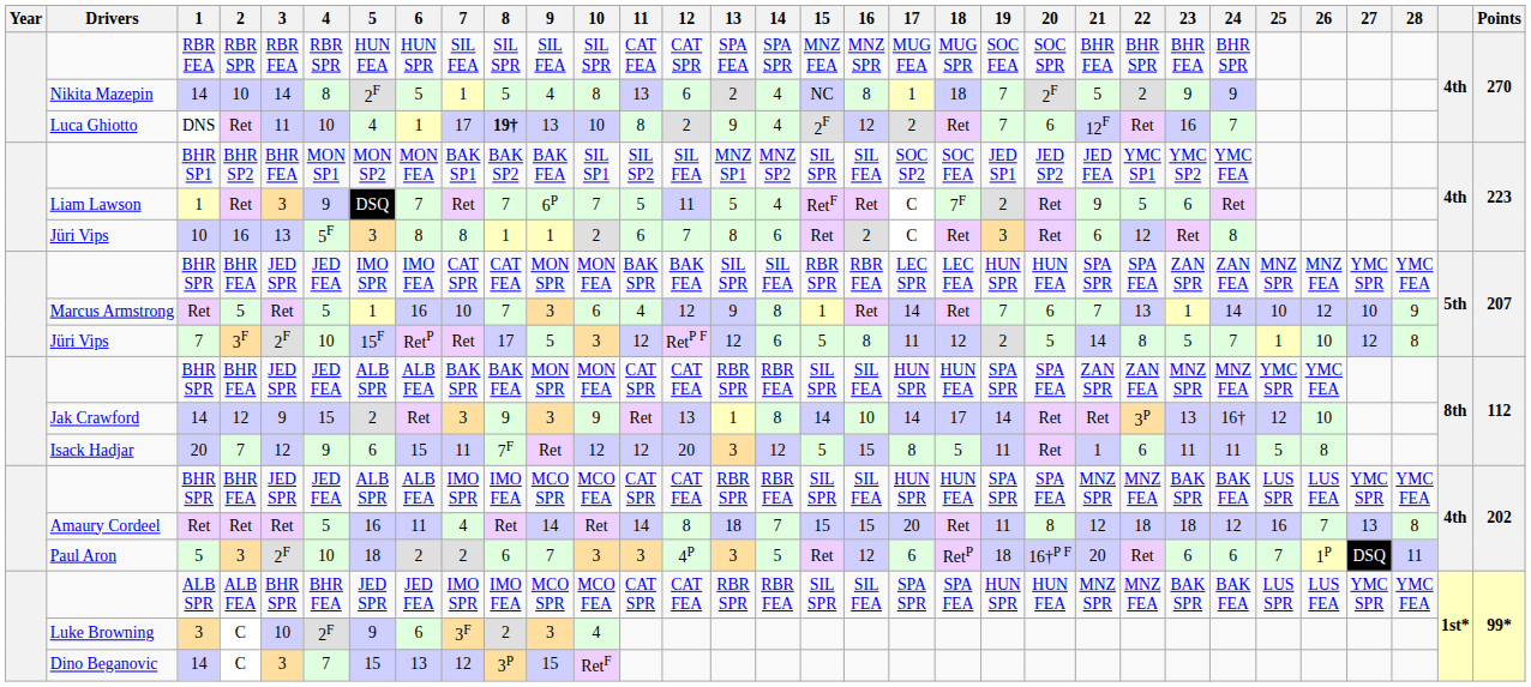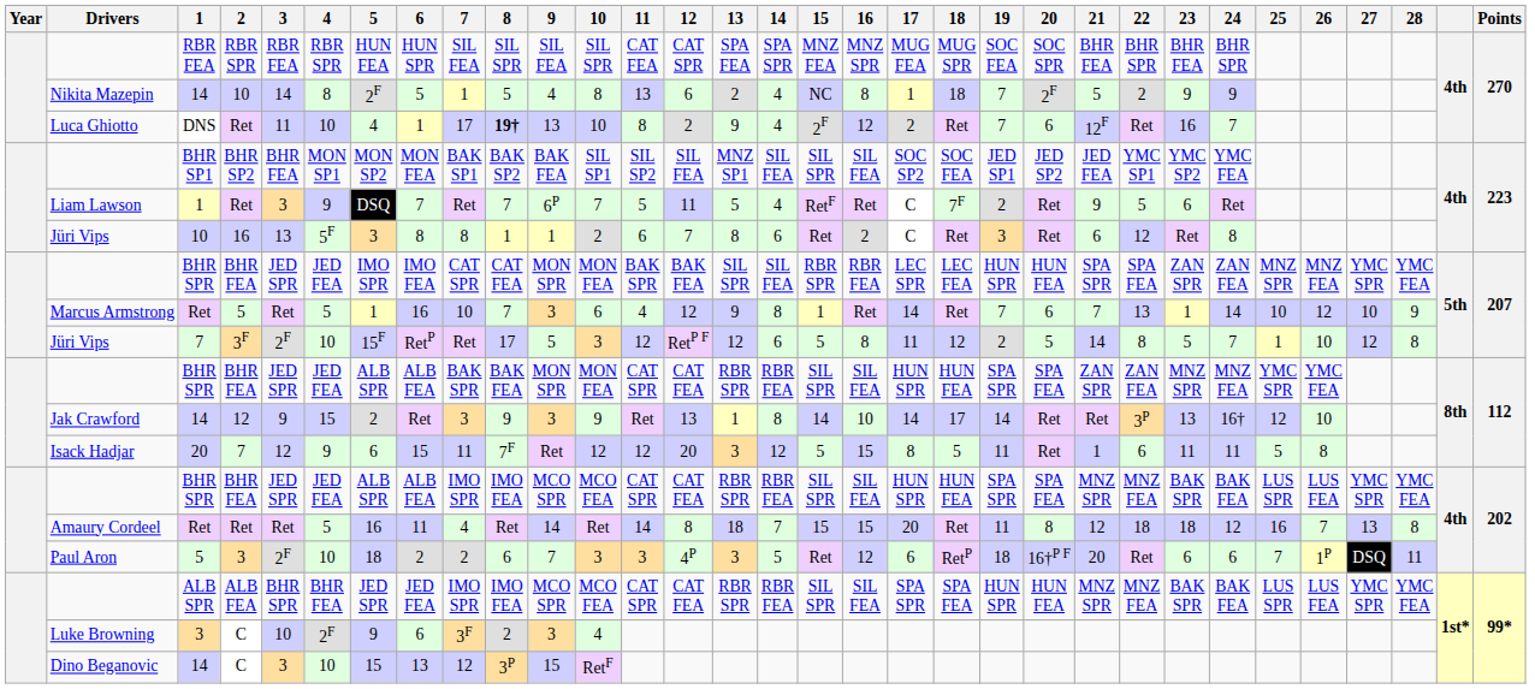 <table class="wikitable" style="text-align:center; font-size:85%;">
 <tr>
 <th>Year</th>
 <th>Drivers</th>
 <th>1</th>
 <th>2</th>
 <th>3</th>
 <th>4</th>
 <th>5</th>
 <th>6</th>
 <th>7</th>
 <th>8</th>
 <th>9</th>
 <th>10</th>
 <th>11</th>
 <th>12</th>
 <th>13</th>
 <th>14</th>
 <th>15</th>
 <th>16</th>
 <th>17</th>
 <th>18</th>
 <th>19</th>
 <th>20</th>
 <th>21</th>
 <th>22</th>
 <th>23</th>
 <th>24</th>
 <th>25</th>
 <th>26</th>
 <th>27</th>
 <th>28</th>
 <th></th>
 <th>Points</th>
 </tr>
 <tr>
 <th rowspan=3></th>
 <td></td>
 <td><a href='#'>RBR<br>FEA</a></td>
 <td><a href='#'>RBR<br>SPR</a></td>
 <td><a href='#'>RBR<br>FEA</a></td>
 <td><a href='#'>RBR<br>SPR</a></td>
 <td><a href='#'>HUN<br>FEA</a></td>
 <td><a href='#'>HUN<br>SPR</a></td>
 <td><a href='#'>SIL<br>FEA</a></td>
 <td><a href='#'>SIL<br>SPR</a></td>
 <td><a href='#'>SIL<br>FEA</a></td>
 <td><a href='#'>SIL<br>SPR</a></td>
 <td><a href='#'>CAT<br>FEA</a></td>
 <td><a href='#'>CAT<br>SPR</a></td>
 <td><a href='#'>SPA<br>FEA</a></td>
 <td><a href='#'>SPA<br>SPR</a></td>
 <td><a href='#'>MNZ<br>FEA</a></td>
 <td><a href='#'>MNZ<br>SPR</a></td>
 <td><a href='#'>MUG<br>FEA</a></td>
 <td><a href='#'>MUG<br>SPR</a></td>
 <td><a href='#'>SOC<br>FEA</a></td>
 <td><a href='#'>SOC<br>SPR</a></td>
 <td><a href='#'>BHR<br>FEA</a></td>
 <td><a href='#'>BHR<br>SPR</a></td>
 <td><a href='#'>BHR<br>FEA</a></td>
 <td><a href='#'>BHR<br>SPR</a></td>
 <td></td>
 <td></td>
 <td></td>
 <td></td>
 <th rowspan=3>4th</th>
 <th rowspan=3>270</th>
 </tr>
 <tr>
 <td align=left> <a href='#'>Nikita Mazepin</a></td>
 <td style="background:#CFCFFF;">14</td>
 <td style="background:#CFCFFF;">10</td>
 <td style="background:#CFCFFF;">14</td>
 <td style="background:#DFFFDF;">8</td>
 <td style="background:#DFDFDF;">2<span><sup>F</sup></span></td>
 <td style="background:#DFFFDF;">5</td>
 <td style="background:#FFFFBF;">1</td>
 <td style="background:#DFFFDF;">5</td>
 <td style="background:#DFFFDF;">4</td>
 <td style="background:#DFFFDF;">8</td>
 <td style="background:#CFCFFF;">13</td>
 <td style="background:#DFFFDF;">6</td>
 <td style="background:#DFDFDF;">2</td>
 <td style="background:#DFFFDF;">4</td>
 <td style="background:#CFCFFF;">NC</td>
 <td style="background:#DFFFDF;">8</td>
 <td style="background:#FFFFBF;">1</td>
 <td style="background:#CFCFFF;">18</td>
 <td style="background:#DFFFDF;">7</td>
 <td style="background:#DFDFDF;">2<span><sup>F</sup></span></td>
 <td style="background:#DFFFDF;">5</td>
 <td style="background:#DFDFDF;">2</td>
 <td style="background:#DFFFDF;">9</td>
 <td style="background:#CFCFFF;">9</td>
 <td></td>
 <td></td>
 <td></td>
 <td></td>
 </tr>
 <tr>
 <td align=left> <a href='#'>Luca Ghiotto</a></td>
 <td style="background:#FFFFFF;">DNS</td>
 <td style="background:#EFCFFF;">Ret</td>
 <td style="background:#CFCFFF;">11</td>
 <td style="background:#CFCFFF;">10</td>
 <td style="background:#DFFFDF;">4</td>
 <td style="background:#FFFFBF;">1</td>
 <td style="background:#CFCFFF;">17</td>
 <td style="background:#CFCFFF;"><strong>19†</strong></td>
 <td style="background:#CFCFFF;">13</td>
 <td style="background:#CFCFFF;">10</td>
 <td style="background:#DFFFDF;">8</td>
 <td style="background:#DFDFDF;">2</td>
 <td style="background:#DFFFDF;">9</td>
 <td style="background:#DFFFDF;">4</td>
 <td style="background:#DFDFDF;">2<span><sup>F</sup></span></td>
 <td style="background:#CFCFFF;">12</td>
 <td style="background:#DFDFDF;">2</td>
 <td style="background:#EFCFFF;">Ret</td>
 <td style="background:#DFFFDF;">7</td>
 <td style="background:#DFFFDF;">6</td>
 <td style="background:#CFCFFF;">12<span><sup>F</sup></span></td>
 <td style="background:#EFCFFF;">Ret</td>
 <td style="background:#CFCFFF;">16</td>
 <td style="background:#DFFFDF;">7</td>
 <td></td>
 <td></td>
 <td></td>
 <td></td>
 </tr>
 <tr>
 <th rowspan=3></th>
 <td></td>
 <td><a href='#'>BHR<br>SP1</a></td>
 <td><a href='#'>BHR<br>SP2</a></td>
 <td><a href='#'>BHR<br>FEA</a></td>
 <td><a href='#'>MON<br>SP1</a></td>
 <td><a href='#'>MON<br>SP2</a></td>
 <td><a href='#'>MON<br>FEA</a></td>
 <td><a href='#'>BAK<br>SP1</a></td>
 <td><a href='#'>BAK<br>SP2</a></td>
 <td><a href='#'>BAK<br>FEA</a></td>
 <td><a href='#'>SIL<br>SP1</a></td>
 <td><a href='#'>SIL<br>SP2</a></td>
 <td><a href='#'>SIL<br>FEA</a></td>
 <td><a href='#'>MNZ<br>SP1</a></td>
-<td><a href='#'>MNZ<br>SP2</a></td>
+<td><a href='#'>SIL<br>FEA</a></td>
 <td><a href='#'>SIL<br>SPR</a></td>
 <td><a href='#'>SIL<br>FEA</a></td>
 <td><a href='#'>SOC<br>SP2</a></td>
 <td><a href='#'>SOC<br>FEA</a></td>
 <td><a href='#'>JED<br>SP1</a></td>
 <td><a href='#'>JED<br>SP2</a></td>
 <td><a href='#'>JED<br>FEA</a></td>
 <td><a href='#'>YMC<br>SP1</a></td>
 <td><a href='#'>YMC<br>SP2</a></td>
 <td><a href='#'>YMC<br>FEA</a></td>
 <td></td>
 <td></td>
 <td></td>
 <td></td>
 <th rowspan=3>4th</th>
 <th rowspan=3>223</th>
 </tr>
 <tr>
 <td align=left> <a href='#'>Liam Lawson</a></td>
 <td style="background:#FFFFBF;">1</td>
 <td style="background:#EFCFFF;">Ret</td>
 <td style="background:#FFDF9F;">3</td>
 <td style="background:#CFCFFF;">9</td>
 <td style="background-color:#000000;color:white">DSQ</td>
 <td style="background:#DFFFDF;">7</td>
 <td style="background:#EFCFFF;">Ret</td>
 <td style="background:#DFFFDF;">7</td>
 <td style="background:#DFFFDF;">6<span><sup>P</sup></span></td>
 <td style="background:#DFFFDF;">7</td>
 <td style="background:#DFFFDF;">5</td>
 <td style="background:#CFCFFF;">11</td>
 <td style="background:#DFFFDF;">5</td>
 <td style="background:#DFFFDF;">4</td>
 <td style="background:#EFCFFF;">Ret<span><sup>F</sup></span></td>
 <td style="background:#EFCFFF;">Ret</td>
 <td style="background:#FFFFFF;">C</td>
 <td style="background:#DFFFDF;">7<span><sup>F</sup></span></td>
 <td style="background:#DFDFDF;">2</td>
 <td style="background:#EFCFFF;">Ret</td>
 <td style="background:#DFFFDF;">9</td>
 <td style="background:#DFFFDF;">5</td>
 <td style="background:#DFFFDF;">6</td>
 <td style="background:#EFCFFF;">Ret</td>
 <td></td>
 <td></td>
 <td></td>
 <td></td>
 </tr>
 <tr>
 <td align=left> <a href='#'>Jüri Vips</a></td>
 <td style="background:#CFCFFF;">10</td>
 <td style="background:#CFCFFF;">16</td>
 <td style="background:#CFCFFF;">13</td>
 <td style="background:#DFFFDF;">5<span><sup>F</sup></span></td>
 <td style="background:#FFDF9F;">3</td>
 <td style="background:#DFFFDF;">8</td>
 <td style="background:#DFFFDF;">8</td>
 <td style="background:#FFFFBF;">1</td>
 <td style="background:#FFFFBF;">1</td>
 <td style="background:#DFDFDF;">2</td>
 <td style="background:#DFFFDF;">6</td>
 <td style="background:#DFFFDF;">7</td>
 <td style="background:#DFFFDF;">8</td>
 <td style="background:#DFFFDF;">6</td>
 <td style="background:#EFCFFF;">Ret</td>
 <td style="background:#DFDFDF;">2</td>
 <td style="background:#FFFFFF;">C</td>
 <td style="background:#EFCFFF;">Ret</td>
 <td style="background:#FFDF9F;">3</td>
 <td style="background:#EFCFFF;">Ret</td>
 <td style="background:#DFFFDF;">6</td>
 <td style="background:#CFCFFF;">12</td>
 <td style="background:#EFCFFF;">Ret</td>
 <td style="background:#DFFFDF;">8</td>
 <td></td>
 <td></td>
 <td></td>
 <td></td>
 </tr>
 <tr>
 <th rowspan=3></th>
 <td></td>
 <td><a href='#'>BHR<br>SPR</a></td>
 <td><a href='#'>BHR<br>FEA</a></td>
 <td><a href='#'>JED<br>SPR</a></td>
 <td><a href='#'>JED<br>FEA</a></td>
 <td><a href='#'>IMO<br>SPR</a></td>
 <td><a href='#'>IMO<br>FEA</a></td>
 <td><a href='#'>CAT<br>SPR</a></td>
 <td><a href='#'>CAT<br>FEA</a></td>
 <td><a href='#'>MON<br>SPR</a></td>
 <td><a href='#'>MON<br>FEA</a></td>
 <td><a href='#'>BAK<br>SPR</a></td>
 <td><a href='#'>BAK<br>FEA</a></td>
 <td><a href='#'>SIL<br>SPR</a></td>
 <td><a href='#'>SIL<br>FEA</a></td>
 <td><a href='#'>RBR<br>SPR</a></td>
 <td><a href='#'>RBR<br>FEA</a></td>
 <td><a href='#'>LEC<br>SPR</a></td>
 <td><a href='#'>LEC<br>FEA</a></td>
 <td><a href='#'>HUN<br>SPR</a></td>
 <td><a href='#'>HUN<br>FEA</a></td>
 <td><a href='#'>SPA<br>SPR</a></td>
 <td><a href='#'>SPA<br>FEA</a></td>
 <td><a href='#'>ZAN<br>SPR</a></td>
 <td><a href='#'>ZAN<br>FEA</a></td>
 <td><a href='#'>MNZ<br>SPR</a></td>
 <td><a href='#'>MNZ<br>FEA</a></td>
 <td><a href='#'>YMC<br>SPR</a></td>
 <td><a href='#'>YMC<br>FEA</a></td>
 <th rowspan=3 style="background:#;">5th</th>
 <th rowspan=3 style="background:#;">207</th>
 </tr>
 <tr>
 <td align=left nowrap> <a href='#'>Marcus Armstrong</a></td>
 <td style="background:#EFCFFF;">Ret</td>
 <td style="background:#DFFFDF;">5</td>
 <td style="background:#EFCFFF;">Ret</td>
 <td style="background:#DFFFDF;">5</td>
 <td style="background:#FFFFBF;">1</td>
 <td style="background:#CFCFFF;">16</td>
 <td style="background:#CFCFFF;">10</td>
 <td style="background:#DFFFDF;">7</td>
 <td style="background:#FFDF9F;">3</td>
 <td style="background:#DFFFDF;">6</td>
 <td style="background:#DFFFDF;">4</td>
 <td style="background:#CFCFFF;">12</td>
 <td style="background:#CFCFFF;">9</td>
 <td style="background:#DFFFDF;">8</td>
 <td style="background:#FFFFBF;">1</td>
 <td style="background:#EFCFFF;">Ret</td>
 <td style="background:#CFCFFF;">14</td>
 <td style="background:#EFCFFF;">Ret</td>
 <td style="background:#DFFFDF;">7</td>
 <td style="background:#DFFFDF;">6</td>
 <td style="background:#DFFFDF;">7</td>
 <td style="background:#CFCFFF;">13</td>
 <td style="background:#FFFFBF;">1</td>
 <td style="background:#CFCFFF;">14</td>
 <td style="background:#CFCFFF;">10</td>
 <td style="background:#CFCFFF;">12</td>
 <td style="background:#CFCFFF;">10</td>
 <td style="background:#DFFFDF;">9</td>
 </tr>
 <tr>
 <td align=left nowrap> <a href='#'>Jüri Vips</a></td>
 <td style="background:#DFFFDF;">7</td>
 <td style="background:#FFDF9F;">3<span><sup>F</sup></span></td>
 <td style="background:#DFDFDF;">2<span><sup>F</sup></span></td>
 <td style="background:#DFFFDF;">10</td>
 <td style="background:#CFCFFF;">15<span><sup>F</sup></span></td>
 <td style="background:#EFCFFF;">Ret<span><sup>P</sup></span></td>
 <td style="background:#EFCFFF;">Ret</td>
 <td style="background:#CFCFFF;">17</td>
 <td style="background:#DFFFDF;">5</td>
 <td style="background:#FFDF9F;">3</td>
 <td style="background:#CFCFFF;">12</td>
 <td style="background:#EFCFFF;">Ret<span><sup>P F</sup></span></td>
 <td style="background:#CFCFFF;">12</td>
 <td style="background:#DFFFDF;">6</td>
 <td style="background:#DFFFDF;">5</td>
 <td style="background:#DFFFDF;">8</td>
 <td style="background:#CFCFFF;">11</td>
 <td style="background:#CFCFFF;">12</td>
 <td style="background:#DFDFDF;">2</td>
 <td style="background:#DFFFDF;">5</td>
 <td style="background:#CFCFFF;">14</td>
 <td style="background:#DFFFDF;">8</td>
 <td style="background:#DFFFDF;">5</td>
 <td style="background:#DFFFDF;">7</td>
 <td style="background:#FFFFBF;">1</td>
 <td style="background:#DFFFDF;">10</td>
 <td style="background:#CFCFFF;">12</td>
 <td style="background:#DFFFDF;">8</td>
 </tr>
 <tr>
 <th rowspan=3></th>
 <td></td>
 <td><a href='#'>BHR<br>SPR</a></td>
 <td><a href='#'>BHR<br>FEA</a></td>
 <td><a href='#'>JED<br>SPR</a></td>
 <td><a href='#'>JED<br>FEA</a></td>
 <td><a href='#'>ALB<br>SPR</a></td>
 <td><a href='#'>ALB<br>FEA</a></td>
 <td><a href='#'>BAK<br>SPR</a></td>
 <td><a href='#'>BAK<br>FEA</a></td>
 <td><a href='#'>MON<br>SPR</a></td>
 <td><a href='#'>MON<br>FEA</a></td>
 <td><a href='#'>CAT<br>SPR</a></td>
 <td><a href='#'>CAT<br>FEA</a></td>
 <td><a href='#'>RBR<br>SPR</a></td>
 <td><a href='#'>RBR<br>FEA</a></td>
 <td><a href='#'>SIL<br>SPR</a></td>
 <td><a href='#'>SIL<br>FEA</a></td>
 <td><a href='#'>HUN<br>SPR</a></td>
 <td><a href='#'>HUN<br>FEA</a></td>
 <td><a href='#'>SPA<br>SPR</a></td>
 <td><a href='#'>SPA<br>FEA</a></td>
 <td><a href='#'>ZAN<br>SPR</a></td>
 <td><a href='#'>ZAN<br>FEA</a></td>
 <td><a href='#'>MNZ<br>SPR</a></td>
 <td><a href='#'>MNZ<br>FEA</a></td>
 <td><a href='#'>YMC<br>SPR</a></td>
 <td><a href='#'>YMC<br>FEA</a></td>
 <td></td>
 <td></td>
 <th rowspan=3 style="background:#;">8th</th>
 <th rowspan=3 style="background:#;">112</th>
 </tr>
 <tr>
 <td align=left nowrap> <a href='#'>Jak Crawford</a></td>
 <td style="background:#CFCFFF;">14</td>
 <td style="background:#CFCFFF;">12</td>
 <td style="background:#CFCFFF;">9</td>
 <td style="background:#CFCFFF;">15</td>
 <td style="background:#DFDFDF;">2</td>
 <td style="background:#EFCFFF;">Ret</td>
 <td style="background:#FFDF9F;">3</td>
 <td style="background:#DFFFDF;">9</td>
 <td style="background:#FFDF9F;">3</td>
 <td style="background:#DFFFDF;">9</td>
 <td style="background:#EFCFFF;">Ret</td>
 <td style="background:#CFCFFF;">13</td>
 <td style="background:#FFFFBF;">1</td>
 <td style="background:#DFFFDF;">8</td>
 <td style="background:#CFCFFF;">14</td>
 <td style="background:#DFFFDF;">10</td>
 <td style="background:#CFCFFF;">14</td>
 <td style="background:#CFCFFF;">17</td>
 <td style="background:#CFCFFF;">14</td>
 <td style="background:#EFCFFF;">Ret</td>
 <td style="background:#EFCFFF;">Ret</td>
 <td style="background:#FFDF9F;">3<span><sup>P</sup></span></td>
 <td style="background:#CFCFFF;">13</td>
 <td style="background:#CFCFFF;">16†</td>
 <td style="background:#CFCFFF;">12</td>
 <td style="background:#DFFFDF;">10</td>
 <td></td>
 <td></td>
 </tr>
 <tr>
 <td align=left nowrap> <a href='#'>Isack Hadjar</a></td>
 <td style="background:#CFCFFF;">20</td>
 <td style="background:#DFFFDF;">7</td>
 <td style="background:#CFCFFF;">12</td>
 <td style="background:#DFFFDF;">9</td>
 <td style="background:#DFFFDF;">6</td>
 <td style="background:#CFCFFF;">15</td>
 <td style="background:#CFCFFF;">11</td>
 <td style="background:#DFFFDF;">7<span><sup>F</sup></span></td>
 <td style="background:#EFCFFF;">Ret</td>
 <td style="background:#CFCFFF;">12</td>
 <td style="background:#CFCFFF;">12</td>
 <td style="background:#CFCFFF;">20</td>
 <td style="background:#FFDF9F;">3</td>
 <td style="background:#CFCFFF;">12</td>
 <td style="background:#DFFFDF;">5</td>
 <td style="background:#CFCFFF;">15</td>
 <td style="background:#DFFFDF;">8</td>
 <td style="background:#DFFFDF;">5</td>
 <td style="background:#CFCFFF;">11</td>
 <td style="background:#EFCFFF;">Ret</td>
 <td style="background:#CFCFFF;">1</td>
 <td style="background:#DFFFDF;">6</td>
 <td style="background:#CFCFFF;">11</td>
 <td style="background:#CFCFFF;">11</td>
 <td style="background:#DFFFDF;">5</td>
 <td style="background:#DFFFDF;">8</td>
 <td></td>
 <td></td>
 </tr>
 <tr>
 <th rowspan=3></th>
 <td></td>
 <td><a href='#'>BHR<br>SPR</a></td>
 <td><a href='#'>BHR<br>FEA</a></td>
 <td><a href='#'>JED<br>SPR</a></td>
 <td><a href='#'>JED<br>FEA</a></td>
 <td><a href='#'>ALB<br>SPR</a></td>
 <td><a href='#'>ALB<br>FEA</a></td>
 <td><a href='#'>IMO<br>SPR</a></td>
 <td><a href='#'>IMO<br>FEA</a></td>
 <td><a href='#'>MCO<br>SPR</a></td>
 <td><a href='#'>MCO<br>FEA</a></td>
 <td><a href='#'>CAT<br>SPR</a></td>
 <td><a href='#'>CAT<br>FEA</a></td>
 <td><a href='#'>RBR<br>SPR</a></td>
 <td><a href='#'>RBR<br>FEA</a></td>
 <td><a href='#'>SIL<br>SPR</a></td>
 <td><a href='#'>SIL<br>FEA</a></td>
 <td><a href='#'>HUN<br>SPR</a></td>
 <td><a href='#'>HUN<br>FEA</a></td>
 <td><a href='#'>SPA<br>SPR</a></td>
 <td><a href='#'>SPA<br>FEA</a></td>
 <td><a href='#'>MNZ<br>SPR</a></td>
 <td><a href='#'>MNZ<br>FEA</a></td>
 <td><a href='#'>BAK<br>SPR</a></td>
 <td><a href='#'>BAK<br>FEA</a></td>
 <td><a href='#'>LUS<br>SPR</a></td>
 <td><a href='#'>LUS<br>FEA</a></td>
 <td><a href='#'>YMC<br>SPR</a></td>
 <td><a href='#'>YMC<br>FEA</a></td>
 <th rowspan=3 style="background:#;">4th</th>
 <th rowspan=3 style="background:#;">202</th>
 </tr>
 <tr>
 <td align=left nowrap> <a href='#'>Amaury Cordeel</a></td>
 <td style="background:#EFCFFF;">Ret</td>
 <td style="background:#EFCFFF;">Ret</td>
 <td style="background:#EFCFFF;">Ret</td>
 <td style="background:#DFFFDF;">5</td>
 <td style="background:#CFCFFF;">16</td>
 <td style="background:#CFCFFF;">11</td>
 <td style="background:#DFFFDF;">4</td>
 <td style="background:#EFCFFF;">Ret</td>
 <td style="background:#CFCFFF;">14</td>
 <td style="background:#EFCFFF;">Ret</td>
 <td style="background:#CFCFFF;">14</td>
 <td style="background:#DFFFDF;">8</td>
 <td style="background:#CFCFFF;">18</td>
 <td style="background:#DFFFDF;">7</td>
 <td style="background:#CFCFFF;">15</td>
 <td style="background:#CFCFFF;">15</td>
 <td style="background:#CFCFFF;">20</td>
 <td style="background:#EFCFFF;">Ret</td>
 <td style="background:#CFCFFF;">11</td>
 <td style="background:#DFFFDF;">8</td>
 <td style="background:#CFCFFF;">12</td>
 <td style="background:#CFCFFF;">18</td>
 <td style="background:#CFCFFF;">18</td>
 <td style="background:#CFCFFF;">12</td>
 <td style="background:#CFCFFF;">16</td>
 <td style="background:#DFFFDF;">7</td>
 <td style="background:#CFCFFF;">13</td>
 <td style="background:#DFFFDF;">8</td>
 </tr>
 <tr>
 <td align=left nowrap> <a href='#'>Paul Aron</a></td>
 <td style="background:#DFFFDF;">5</td>
 <td style="background:#FFDF9F;">3</td>
 <td style="background:#DFDFDF;">2<span><sup>F</sup></span></td>
 <td style="background:#DFFFDF;">10</td>
 <td style="background:#CFCFFF;">18</td>
 <td style="background:#DFDFDF;">2</td>
 <td style="background:#DFDFDF;">2</td>
 <td style="background:#DFFFDF;">6</td>
 <td style="background:#DFFFDF;">7</td>
 <td style="background:#FFDF9F;">3</td>
 <td style="background:#FFDF9F;">3</td>
 <td style="background:#DFFFDF;">4<span><sup>P</sup></span></td>
 <td style="background:#FFDF9F;">3</td>
 <td style="background:#DFFFDF;">5</td>
 <td style="background:#EFCFFF;">Ret</td>
 <td style="background:#CFCFFF;">12</td>
 <td style="background:#DFFFDF;">6</td>
 <td style="background:#EFCFFF;">Ret<span><sup>P</sup></span></td>
 <td style="background:#CFCFFF;">18</td>
 <td style="background:#CFCFFF;">16†<span><sup>P F</sup></span></td>
 <td style="background:#CFCFFF;">20</td>
 <td style="background:#EFCFFF;">Ret</td>
 <td style="background:#DFFFDF;">6</td>
 <td style="background:#DFFFDF;">6</td>
 <td style="background:#DFFFDF;">7</td>
 <td style="background:#FFFFBF;">1<span><sup>P</sup></span></td>
 <td style="background-color:#000000;color:white">DSQ</td>
 <td style="background:#CFCFFF;">11</td>
 </tr>
 <tr>
 <th rowspan=3></th>
 <td></td>
 <td><a href='#'>ALB<br>SPR</a></td>
 <td><a href='#'>ALB<br>FEA</a></td>
 <td><a href='#'>BHR<br>SPR</a></td>
 <td><a href='#'>BHR<br>FEA</a></td>
 <td><a href='#'>JED<br>SPR</a></td>
 <td><a href='#'>JED<br>FEA</a></td>
 <td><a href='#'>IMO<br>SPR</a></td>
 <td><a href='#'>IMO<br>FEA</a></td>
 <td><a href='#'>MCO<br>SPR</a></td>
 <td><a href='#'>MCO<br>FEA</a></td>
 <td><a href='#'>CAT<br>SPR</a></td>
 <td><a href='#'>CAT<br>FEA</a></td>
 <td><a href='#'>RBR<br>SPR</a></td>
 <td><a href='#'>RBR<br>FEA</a></td>
 <td><a href='#'>SIL<br>SPR</a></td>
 <td><a href='#'>SIL<br>FEA</a></td>
 <td><a href='#'>SPA<br>SPR</a></td>
 <td><a href='#'>SPA<br>FEA</a></td>
 <td><a href='#'>HUN<br>SPR</a></td>
 <td><a href='#'>HUN<br>FEA</a></td>
 <td><a href='#'>MNZ<br>SPR</a></td>
 <td><a href='#'>MNZ<br>FEA</a></td>
 <td><a href='#'>BAK<br>SPR</a></td>
 <td><a href='#'>BAK<br>FEA</a></td>
 <td><a href='#'>LUS<br>SPR</a></td>
 <td><a href='#'>LUS<br>FEA</a></td>
 <td><a href='#'>YMC<br>SPR</a></td>
 <td><a href='#'>YMC<br>FEA</a></td>
 <th rowspan=3 style="background:#FFFFBF;">1st*</th>
 <th rowspan=3 style="background:#FFFFBF;">99*</th>
 </tr>
 <tr>
 <td align=left nowrap> <a href='#'>Luke Browning</a></td>
 <td style="background:#FFDF9F;">3</td>
 <td style="background:#FFFFFF;">C</td>
 <td style="background:#CFCFFF;">10</td>
 <td style="background:#DFDFDF;">2<span><sup>F</sup></span></td>
 <td style="background:#CFCFFF;">9</td>
 <td style="background:#DFFFDF;">6</td>
 <td style="background:#FFDF9F;">3<span><sup>F</sup></span></td>
 <td style="background:#DFDFDF;">2</td>
 <td style="background:#FFDF9F;">3</td>
 <td style="background:#DFFFDF;">4</td>
 <td></td>
 <td></td>
 <td></td>
 <td></td>
 <td></td>
 <td></td>
 <td></td>
 <td></td>
 <td></td>
 <td></td>
 <td></td>
 <td></td>
 <td></td>
 <td></td>
 <td></td>
 <td></td>
 <td></td>
 <td></td>
 </tr>
 <tr>
 <td align=left nowrap> <a href='#'>Dino Beganovic</a></td>
 <td style="background:#CFCFFF;">14</td>
 <td style="background:#FFFFFF;">C</td>
 <td style="background:#FFDF9F;">3</td>
-<td style="background:#DFFFDF;">7</td>
+<td style="background:#DFFFDF;">10</td>
 <td style="background:#CFCFFF;">15</td>
 <td style="background:#CFCFFF;">13</td>
 <td style="background:#CFCFFF;">12</td>
 <td style="background:#FFDF9F;">3<span><sup>P</sup></span></td>
 <td style="background:#CFCFFF;">15</td>
 <td style="background:#EFCFFF;">Ret<span><sup>F</sup></span></td>
 <td></td>
 <td></td>
 <td></td>
 <td></td>
 <td></td>
 <td></td>
 <td></td>
 <td></td>
 <td></td>
 <td></td>
 <td></td>
 <td></td>
 <td></td>
 <td></td>
 <td></td>
 <td></td>
 <td></td>
 <td></td>
 </tr>
 </table>
